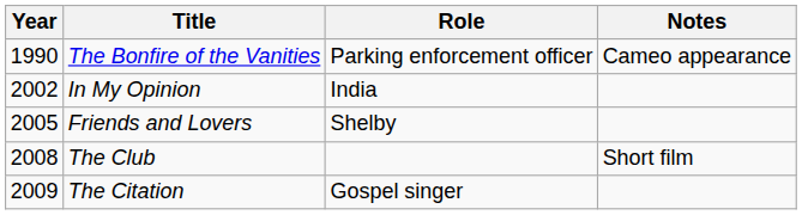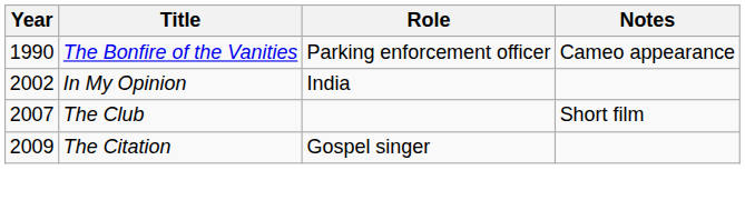 <table class="wikitable" style="text-align: left;">
 <tr>
 <th scope="col">Year</th>
 <th scope="col">Title</th>
 <th scope="col">Role</th>
 <th scope="col">Notes</th>
 </tr>
 <tr>
 <td>1990</td>
 <td><em><a href='#'>The Bonfire of the Vanities</a></em></td>
 <td>Parking enforcement officer</td>
 <td>Cameo appearance</td>
 </tr>
 <tr>
 <td>2002</td>
 <td><em>In My Opinion</em></td>
 <td>India</td>
 <td></td>
 </tr>
 <tr>
-<td>2005</td>
-<td><em>Friends and Lovers</em></td>
-<td>Shelby</td>
-<td></td>
-</tr>
-<tr>
-<td>2008</td>
+<td>2007</td>
 <td><em>The Club</em></td>
 <td></td>
 <td>Short film</td>
 </tr>
 <tr>
 <td>2009</td>
 <td><em>The Citation</em></td>
 <td>Gospel singer</td>
 <td></td>
 </tr>
 </table>
